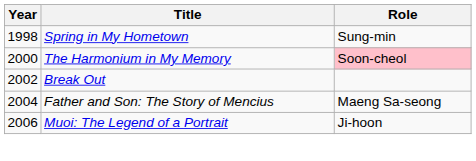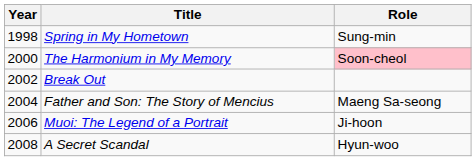 <table class="wikitable" style="width:550px">
 <tr>
 <th width=10>Year</th>
 <th>Title</th>
 <th>Role</th>
 </tr>
 <tr>
 <td>1998</td>
 <td><em><a href='#'>Spring in My Hometown</a></em></td>
 <td>Sung-min</td>
 </tr>
 <tr>
 <td>2000</td>
 <td><em><a href='#'>The Harmonium in My Memory</a></em></td>
 <td style="background: pink;">Soon-cheol</td>
 </tr>
 <tr>
 <td>2002</td>
 <td><em><a href='#'>Break Out</a></em></td>
 <td></td>
 </tr>
 <tr>
 <td>2004</td>
 <td><em>Father and Son: The Story of Mencius</em></td>
 <td>Maeng Sa-seong</td>
 </tr>
 <tr>
 <td>2006</td>
 <td><em><a href='#'>Muoi: The Legend of a Portrait</a></em></td>
 <td>Ji-hoon</td>
 </tr>
+<tr>
+<td>2008</td>
+<td><em>A Secret Scandal</em></td>
+<td>Hyun-woo</td>
+</tr>
 </table>
